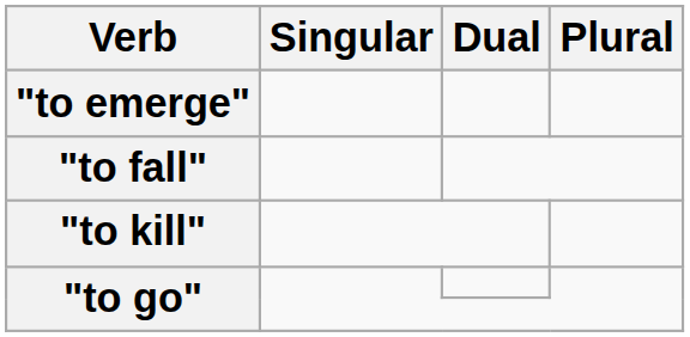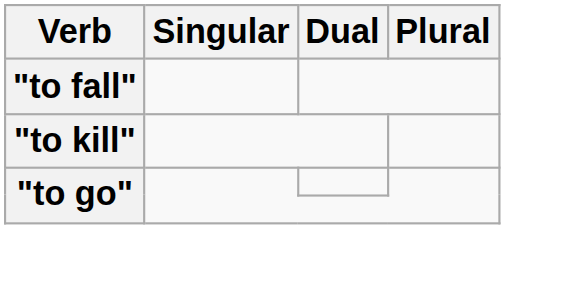 <table class="wikitable" style="text-align: center;">
 <tr>
 <th>Verb</th>
 <th>Singular</th>
 <th>Dual</th>
 <th>Plural</th>
-</tr>
-<tr>
-<th>"to emerge"</th>
-<td></td>
-<td></td>
-<td></td>
 </tr>
 <tr>
 <th>"to fall"</th>
 <td></td>
 <td colspan=2></td>
 </tr>
 <tr>
 <th>"to kill"</th>
 <td colspan=2></td>
 <td></td>
 </tr>
 <tr>
 <th rowspan=2>"to go"</th>
 <td style="border-style: solid none solid solid;" rowspan=2></td>
 <td></td>
 <td style="border-style: solid solid solid none;" rowspan=2></td>
 </tr>
 <tr>
 <td style="border-style: none none none none;"></td>
 </tr>
 </table>
